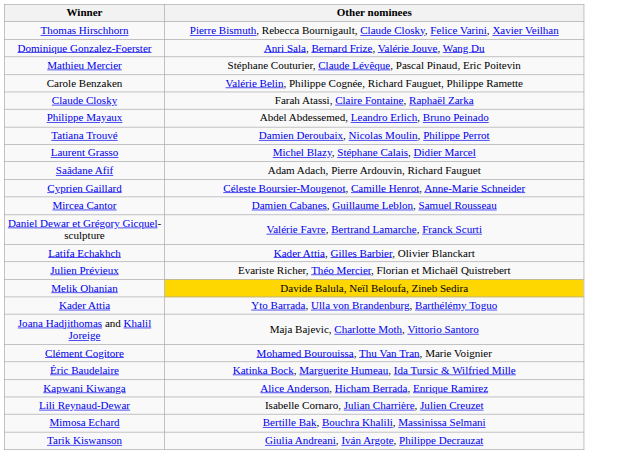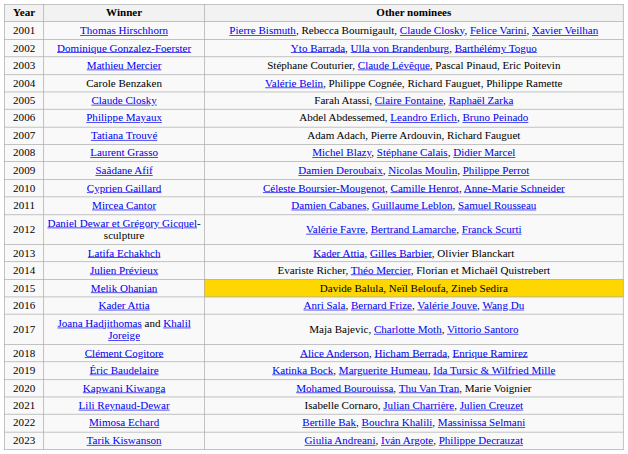 <table class="wikitable" border="1" style="text-align: center;">
 <tr>
+<th scope="col" width="50px">Year</th>
 <th scope="col" width="225px">Winner</th>
 <th scope="col" width="600px">Other nominees</th>
 </tr>
 <tr>
+<td>2001</td>
 <td><a href='#'>Thomas Hirschhorn</a></td>
 <td><a href='#'>Pierre Bismuth</a>, Rebecca Bournigault, <a href='#'>Claude Closky</a>, <a href='#'>Felice Varini</a>, <a href='#'>Xavier Veilhan</a></td>
 </tr>
 <tr>
+<td>2002</td>
 <td><a href='#'>Dominique Gonzalez-Foerster</a></td>
-<td><a href='#'>Anri Sala</a>, <a href='#'>Bernard Frize</a>, <a href='#'>Valérie Jouve</a>, <a href='#'>Wang Du</a></td>
+<td><a href='#'>Yto Barrada</a>, <a href='#'>Ulla von Brandenburg</a>, <a href='#'>Barthélémy Toguo</a></td>
 </tr>
 <tr>
+<td>2003</td>
 <td><a href='#'>Mathieu Mercier</a></td>
 <td>Stéphane Couturier, <a href='#'>Claude Lévêque</a>, Pascal Pinaud, Eric Poitevin</td>
 </tr>
 <tr>
+<td>2004</td>
 <td>Carole Benzaken</td>
 <td><a href='#'>Valérie Belin</a>, Philippe Cognée, Richard Fauguet, Philippe Ramette</td>
 </tr>
 <tr>
+<td>2005</td>
 <td><a href='#'>Claude Closky</a></td>
 <td>Farah Atassi, <a href='#'>Claire Fontaine</a>, <a href='#'>Raphaël Zarka</a></td>
 </tr>
 <tr>
+<td>2006</td>
 <td><a href='#'>Philippe Mayaux</a></td>
 <td>Abdel Abdessemed, <a href='#'>Leandro Erlich</a>, <a href='#'>Bruno Peinado</a></td>
 </tr>
 <tr>
+<td>2007</td>
 <td><a href='#'>Tatiana Trouvé</a></td>
-<td><a href='#'>Damien Deroubaix</a>, <a href='#'>Nicolas Moulin</a>, <a href='#'>Philippe Perrot</a></td>
+<td>Adam Adach, Pierre Ardouvin, Richard Fauguet</td>
 </tr>
 <tr>
+<td>2008</td>
 <td><a href='#'>Laurent Grasso</a></td>
 <td><a href='#'>Michel Blazy</a>, <a href='#'>Stéphane Calais</a>, <a href='#'>Didier Marcel</a></td>
 </tr>
 <tr>
+<td>2009</td>
 <td><a href='#'>Saâdane Afif</a></td>
-<td>Adam Adach, Pierre Ardouvin, Richard Fauguet</td>
+<td><a href='#'>Damien Deroubaix</a>, <a href='#'>Nicolas Moulin</a>, <a href='#'>Philippe Perrot</a></td>
 </tr>
 <tr>
+<td>2010</td>
 <td><a href='#'>Cyprien Gaillard</a></td>
 <td><a href='#'>Céleste Boursier-Mougenot</a>, <a href='#'>Camille Henrot</a>, <a href='#'>Anne-Marie Schneider</a></td>
 </tr>
 <tr>
+<td>2011</td>
 <td><a href='#'>Mircea Cantor</a></td>
 <td><a href='#'>Damien Cabanes</a>, <a href='#'>Guillaume Leblon</a>, <a href='#'>Samuel Rousseau</a></td>
 </tr>
 <tr>
+<td>2012</td>
 <td><a href='#'>Daniel Dewar et Grégory Gicquel</a>- sculpture</td>
 <td><a href='#'>Valérie Favre</a>, <a href='#'>Bertrand Lamarche</a>, <a href='#'>Franck Scurti</a></td>
 </tr>
 <tr>
+<td>2013</td>
 <td><a href='#'>Latifa Echakhch</a></td>
 <td><a href='#'>Kader Attia</a>, <a href='#'>Gilles Barbier</a>, Olivier Blanckart</td>
 </tr>
 <tr>
+<td>2014</td>
 <td><a href='#'>Julien Prévieux</a></td>
 <td>Evariste Richer, <a href='#'>Théo Mercier</a>, Florian et Michaël Quistrebert</td>
 </tr>
 <tr>
+<td>2015</td>
 <td><a href='#'>Melik Ohanian</a></td>
 <td style="background: gold;">Davide Balula, Neïl Beloufa, Zineb Sedira</td>
 </tr>
 <tr>
+<td>2016</td>
 <td><a href='#'>Kader Attia</a></td>
-<td><a href='#'>Yto Barrada</a>, <a href='#'>Ulla von Brandenburg</a>, <a href='#'>Barthélémy Toguo</a></td>
+<td><a href='#'>Anri Sala</a>, <a href='#'>Bernard Frize</a>, <a href='#'>Valérie Jouve</a>, <a href='#'>Wang Du</a></td>
 </tr>
 <tr>
+<td>2017</td>
 <td><a href='#'>Joana Hadjithomas</a> and <a href='#'>Khalil Joreige</a></td>
 <td>Maja Bajevic, <a href='#'>Charlotte Moth</a>, <a href='#'>Vittorio Santoro</a></td>
 </tr>
 <tr>
+<td>2018</td>
 <td><a href='#'>Clément Cogitore</a></td>
-<td><a href='#'>Mohamed Bourouissa</a>, <a href='#'>Thu Van Tran</a>, Marie Voignier</td>
+<td><a href='#'>Alice Anderson</a>, <a href='#'>Hicham Berrada</a>, <a href='#'>Enrique Ramirez</a></td>
 </tr>
 <tr>
+<td>2019</td>
 <td><a href='#'>Éric Baudelaire</a></td>
 <td><a href='#'>Katinka Bock</a>, <a href='#'>Marguerite Humeau</a>, <a href='#'>Ida Tursic & Wilfried Mille</a></td>
 </tr>
 <tr>
+<td>2020</td>
 <td><a href='#'>Kapwani Kiwanga</a></td>
-<td><a href='#'>Alice Anderson</a>, <a href='#'>Hicham Berrada</a>, <a href='#'>Enrique Ramirez</a></td>
+<td><a href='#'>Mohamed Bourouissa</a>, <a href='#'>Thu Van Tran</a>, Marie Voignier</td>
 </tr>
 <tr>
+<td>2021</td>
 <td><a href='#'>Lili Reynaud-Dewar</a></td>
 <td>Isabelle Cornaro, <a href='#'>Julian Charrière</a>, <a href='#'>Julien Creuzet</a></td>
 </tr>
 <tr>
+<td>2022</td>
 <td><a href='#'>Mimosa Echard</a></td>
 <td><a href='#'>Bertille Bak</a>, <a href='#'>Bouchra Khalili</a>, <a href='#'>Massinissa Selmani</a></td>
 </tr>
 <tr>
+<td>2023</td>
 <td><a href='#'>Tarik Kiswanson</a></td>
 <td><a href='#'>Giulia Andreani</a>, <a href='#'>Iván Argote</a>, <a href='#'>Philippe Decrauzat</a></td>
 </tr>
 </table>
